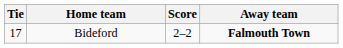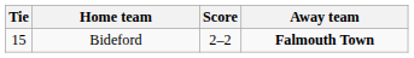 <table class="wikitable" style="text-align:center;">
 <tr>
 <th width=20>Tie</th>
 <th width=175>Home team</th>
 <th width=20>Score</th>
 <th width=175>Away team</th>
 </tr>
 <tr>
-<td>17</td>
+<td>15</td>
 <td>Bideford</td>
 <td>2–2</td>
 <td><strong>Falmouth Town</strong></td>
 </tr>
 </table>
